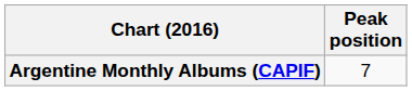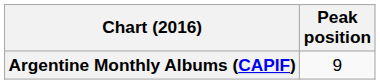 <table class="wikitable sortable plainrowheaders" style="text-align:center">
 <tr>
 <th scope="col">Chart (2016)</th>
 <th scope="col">Peak<br>position</th>
 </tr>
 <tr>
 <th scope="row">Argentine Monthly Albums (<a href='#'>CAPIF</a>)</th>
-<td>7</td>
+<td>9</td>
 </tr>
 </table>
